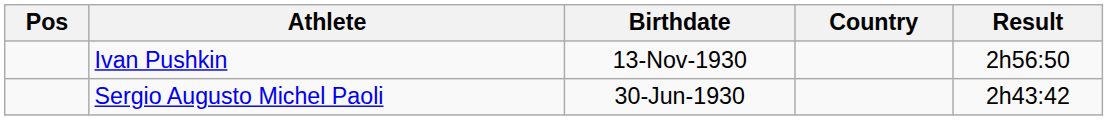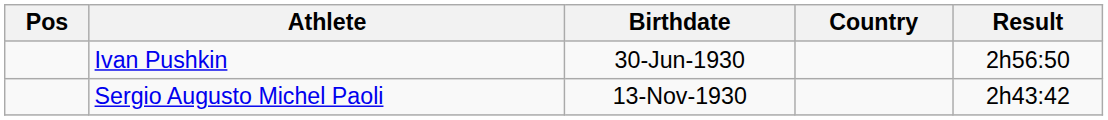 <table class="wikitable"  style="text-align:center; width:60%;">
 <tr>
 <th>Pos</th>
 <th>Athlete</th>
 <th>Birthdate</th>
 <th>Country</th>
 <th>Result</th>
 </tr>
 <tr>
 <td align=center></td>
 <td align=left><a href='#'>Ivan Pushkin</a></td>
-<td>13-Nov-1930</td>
+<td>30-Jun-1930</td>
 <td align=left></td>
 <td>2h56:50</td>
 </tr>
 <tr>
 <td align=center></td>
 <td align=left><a href='#'>Sergio Augusto Michel Paoli</a></td>
-<td>30-Jun-1930</td>
+<td>13-Nov-1930</td>
 <td align=left></td>
 <td>2h43:42</td>
 </tr>
 </table>
